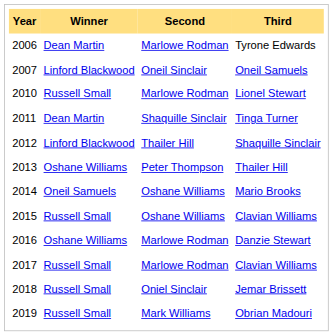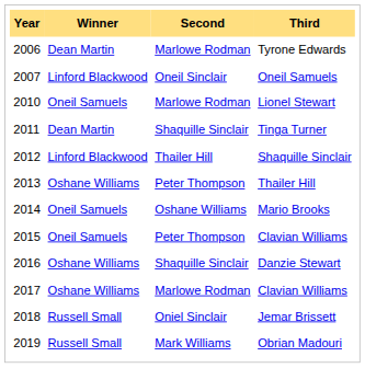 <table cellpadding="4" cellspacing="0"  style="border: 1px solid silver; color: black; margin: 0 0 0.5em 0; background-color: white; padding: 5px; text-align: left; font-size:85%; vertical-align: top; line-height:1.6em;">
 <tr>
 <th scope=col; align="center" bgcolor="FFDF80">Year</th>
 <th scope=col; align="center" bgcolor="FFDF80">Winner</th>
 <th scope=col; align="center" bgcolor="FFDF80">Second</th>
 <th scope=col; align="center" bgcolor="FFDF80">Third</th>
 </tr>
 <tr>
 </tr>
 <tr>
 <td>2006</td>
 <td><a href='#'>Dean Martin</a></td>
 <td><a href='#'>Marlowe Rodman</a></td>
 <td>Tyrone Edwards</td>
 </tr>
 <tr>
 <td>2007</td>
 <td><a href='#'>Linford Blackwood</a></td>
 <td><a href='#'>Oneil Sinclair</a></td>
 <td><a href='#'>Oneil Samuels</a></td>
 </tr>
 <tr>
 <td>2010</td>
-<td><a href='#'>Russell Small</a></td>
+<td><a href='#'>Oneil Samuels</a></td>
 <td><a href='#'>Marlowe Rodman</a></td>
 <td><a href='#'>Lionel Stewart</a></td>
 </tr>
 <tr>
 <td>2011</td>
 <td><a href='#'>Dean Martin</a></td>
 <td><a href='#'>Shaquille Sinclair</a></td>
 <td><a href='#'>Tinga Turner</a></td>
 </tr>
 <tr>
 <td>2012</td>
 <td><a href='#'>Linford Blackwood</a></td>
 <td><a href='#'>Thailer Hill</a></td>
 <td><a href='#'>Shaquille Sinclair</a></td>
 </tr>
 <tr>
 <td>2013</td>
 <td><a href='#'>Oshane Williams</a></td>
 <td><a href='#'>Peter Thompson</a></td>
 <td><a href='#'>Thailer Hill</a></td>
 </tr>
 <tr>
 <td>2014</td>
 <td><a href='#'>Oneil Samuels</a></td>
 <td><a href='#'>Oshane Williams</a></td>
 <td><a href='#'>Mario Brooks</a></td>
 </tr>
 <tr>
 <td>2015</td>
-<td><a href='#'>Russell Small</a></td>
-<td><a href='#'>Oshane Williams</a></td>
+<td><a href='#'>Oneil Samuels</a></td>
+<td><a href='#'>Peter Thompson</a></td>
 <td><a href='#'>Clavian Williams</a></td>
 </tr>
 <tr>
 <td>2016</td>
 <td><a href='#'>Oshane Williams</a></td>
-<td><a href='#'>Marlowe Rodman</a></td>
+<td><a href='#'>Shaquille Sinclair</a></td>
 <td><a href='#'>Danzie Stewart</a></td>
 </tr>
 <tr>
 <td>2017</td>
-<td><a href='#'>Russell Small</a></td>
+<td><a href='#'>Oshane Williams</a></td>
 <td><a href='#'>Marlowe Rodman</a></td>
 <td><a href='#'>Clavian Williams</a></td>
 </tr>
 <tr>
 <td>2018</td>
 <td><a href='#'>Russell Small</a></td>
 <td><a href='#'>Oniel Sinclair</a></td>
 <td><a href='#'>Jemar Brissett</a></td>
 </tr>
 <tr>
 <td>2019</td>
 <td><a href='#'>Russell Small</a></td>
 <td><a href='#'>Mark Williams</a></td>
 <td><a href='#'>Obrian Madouri</a></td>
 </tr>
 </table>
